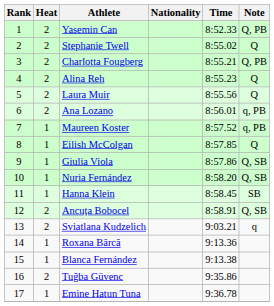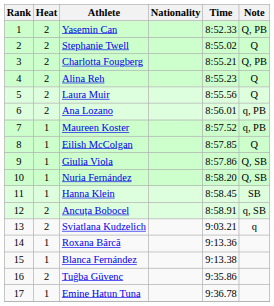 <table class="wikitable sortable" style="text-align:center">
 <tr>
 <th>Rank</th>
 <th>Heat</th>
 <th>Athlete</th>
 <th>Nationality</th>
 <th>Time</th>
 <th>Note</th>
 </tr>
 <tr bgcolor=ccffcc>
 <td>1</td>
 <td>2</td>
 <td align=left><a href='#'>Yasemin Can</a></td>
 <td align=left></td>
 <td>8:52.33</td>
 <td>Q, PB</td>
 </tr>
 <tr bgcolor=ccffcc>
 <td>2</td>
 <td>2</td>
 <td align=left><a href='#'>Stephanie Twell</a></td>
 <td align=left></td>
 <td>8:55.02</td>
 <td>Q</td>
 </tr>
 <tr bgcolor=ccffcc>
 <td>3</td>
 <td>2</td>
 <td align=left><a href='#'>Charlotta Fougberg</a></td>
 <td align=left></td>
 <td>8:55.21</td>
 <td>Q, PB</td>
 </tr>
 <tr bgcolor=ccffcc>
 <td>4</td>
 <td>2</td>
 <td align=left><a href='#'>Alina Reh</a></td>
 <td align=left></td>
 <td>8:55.23</td>
 <td>Q</td>
 </tr>
 <tr bgcolor=ddffdd>
 <td>5</td>
 <td>2</td>
 <td align=left><a href='#'>Laura Muir</a></td>
 <td align=left></td>
 <td>8:55.56</td>
 <td>Q</td>
 </tr>
 <tr bgcolor=ddffdd>
 <td>6</td>
 <td>2</td>
 <td align=left><a href='#'>Ana Lozano</a></td>
 <td align=left></td>
 <td>8:56.01</td>
 <td>q, PB</td>
 </tr>
 <tr bgcolor=ccffcc>
 <td>7</td>
 <td>1</td>
 <td align=left><a href='#'>Maureen Koster</a></td>
 <td align=left></td>
 <td>8:57.52</td>
 <td>q, PB</td>
 </tr>
 <tr bgcolor=ccffcc>
 <td>8</td>
 <td>1</td>
 <td align=left><a href='#'>Eilish McColgan</a></td>
 <td align=left></td>
 <td>8:57.85</td>
 <td>Q</td>
 </tr>
 <tr bgcolor=ccffcc>
 <td>9</td>
 <td>1</td>
 <td align=left><a href='#'>Giulia Viola</a></td>
 <td align=left></td>
 <td>8:57.86</td>
 <td>Q, SB</td>
 </tr>
 <tr bgcolor=ccffcc>
 <td>10</td>
 <td>1</td>
 <td align=left><a href='#'>Nuria Fernández</a></td>
 <td align=left></td>
 <td>8:58.20</td>
 <td>Q, SB</td>
 </tr>
 <tr bgcolor=ddffdd>
 <td>11</td>
 <td>1</td>
 <td align=left><a href='#'>Hanna Klein</a></td>
 <td align=left></td>
 <td>8:58.45</td>
 <td>SB</td>
 </tr>
 <tr bgcolor=ddffdd>
 <td>12</td>
 <td>2</td>
 <td align=left><a href='#'>Ancuța Bobocel</a></td>
 <td align=left></td>
 <td>8:58.91</td>
-<td>Q, SB</td>
+<td>q, SB</td>
 </tr>
 <tr>
 <td>13</td>
 <td>2</td>
 <td align=left><a href='#'>Sviatlana Kudzelich</a></td>
 <td align=left></td>
 <td>9:03.21</td>
 <td>q</td>
 </tr>
 <tr>
 <td>14</td>
 <td>1</td>
 <td align=left><a href='#'>Roxana Bârcă</a></td>
 <td align=left></td>
 <td>9:13.36</td>
 <td></td>
 </tr>
 <tr>
 <td>15</td>
 <td>1</td>
 <td align=left><a href='#'>Blanca Fernández</a></td>
 <td align=left></td>
 <td>9:13.38</td>
 <td></td>
 </tr>
 <tr>
 <td>16</td>
 <td>2</td>
 <td align=left><a href='#'>Tuğba Güvenc</a></td>
 <td align=left></td>
 <td>9:35.86</td>
 <td></td>
 </tr>
 <tr>
 <td>17</td>
 <td>1</td>
 <td align=left><a href='#'>Emine Hatun Tuna</a></td>
 <td align=left></td>
 <td>9:36.78</td>
 <td></td>
 </tr>
 <tr>
 </tr>
 </table>
